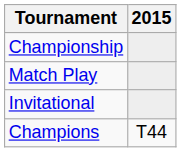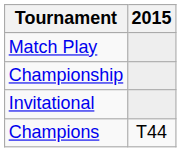 <table class="wikitable" style="text-align:center;">
 <tr>
 <th>Tournament</th>
 <th>2015</th>
 </tr>
 <tr>
-<td align="left"><a href='#'>Championship</a></td>
+<td align="left"><a href='#'>Match Play</a></td>
 <td style="background:#eeeeee;"></td>
 </tr>
 <tr>
-<td align="left"><a href='#'>Match Play</a></td>
+<td align="left"><a href='#'>Championship</a></td>
 <td style="background:#eeeeee;"></td>
 </tr>
 <tr>
 <td align="left"><a href='#'>Invitational</a></td>
 <td style="background:#eeeeee;"></td>
 </tr>
 <tr>
 <td align="left"><a href='#'>Champions</a></td>
 <td>T44</td>
 </tr>
 </table>
